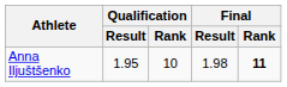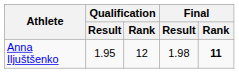 <table class="wikitable" style="font-size:90%;text-align:center;">
 <tr>
 <th rowspan="2" width="100">Athlete</th>
 <th colspan="2" width="80">Qualification</th>
 <th colspan="2" width="80">Final</th>
 </tr>
 <tr>
 <th width="40">Result</th>
 <th width="40">Rank</th>
 <th width="40">Result</th>
 <th width="40">Rank</th>
 </tr>
 <tr>
 <td align="left"><a href='#'>Anna Iljuštšenko</a></td>
 <td>1.95</td>
-<td>10</td>
+<td>12</td>
 <td>1.98</td>
 <td><strong>11</strong></td>
 </tr>
 </table>
